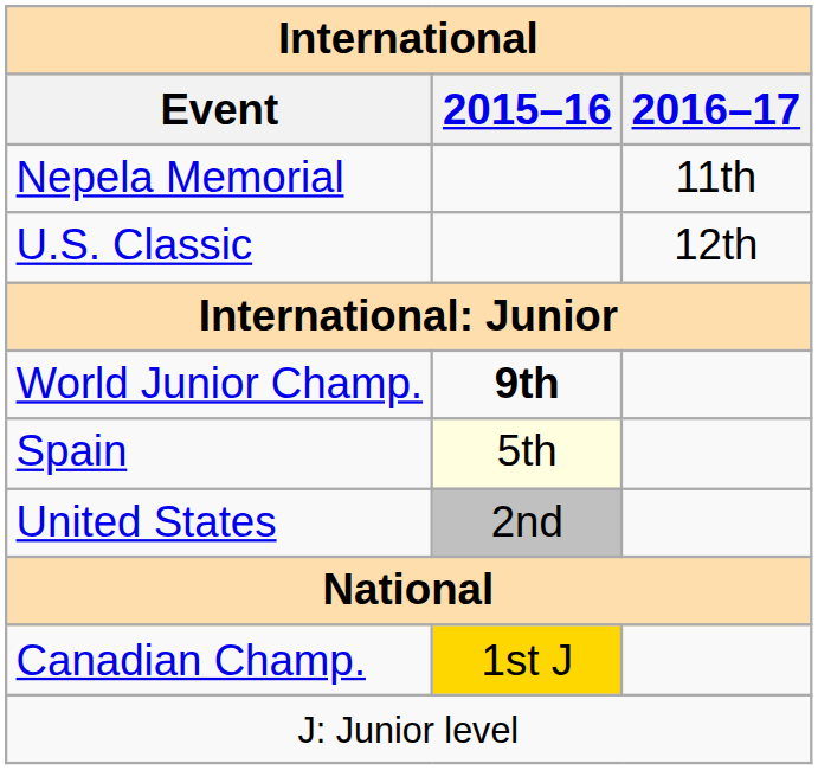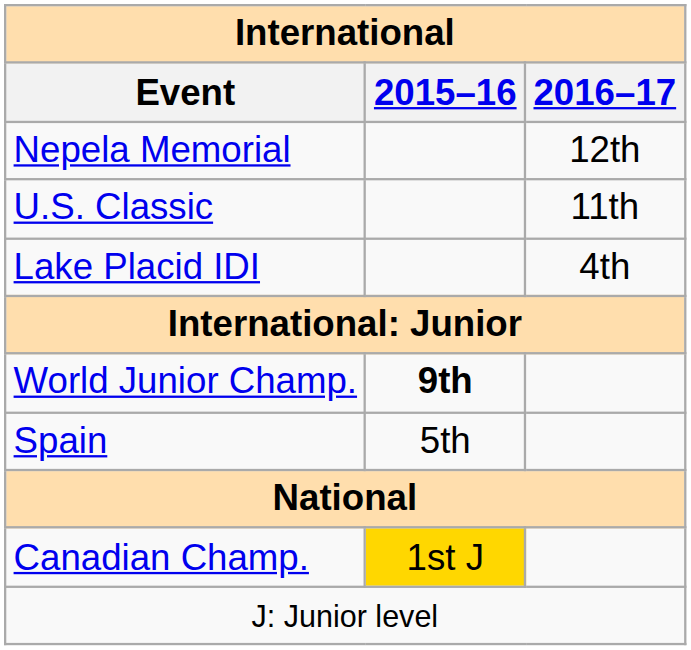 <table class="wikitable" style="text-align:center">
 <tr>
 <th style="background-color: #ffdead; " colspan=3 align=center>International</th>
 </tr>
 <tr>
 <th>Event</th>
 <th><a href='#'>2015–16</a></th>
 <th><a href='#'>2016–17</a></th>
 </tr>
 <tr>
 <td align=left> <a href='#'>Nepela Memorial</a></td>
 <td></td>
-<td>11th</td>
+<td>12th</td>
 </tr>
 <tr>
 <td align=left> <a href='#'>U.S. Classic</a></td>
 <td></td>
-<td>12th</td>
+<td>11th</td>
+</tr>
+<tr>
+<td align=left><a href='#'>Lake Placid IDI</a></td>
+<td></td>
+<td>4th</td>
 </tr>
 <tr>
 <th style="background-color: #ffdead; " colspan=3 align=center>International: Junior</th>
 </tr>
 <tr>
 <td align=left><a href='#'>World Junior Champ.</a></td>
 <td><strong>9th</strong></td>
 <td></td>
 </tr>
 <tr>
 <td align=left> <a href='#'>Spain</a></td>
-<td style="background: lightyellow;">5th</td>
-<td></td>
-</tr>
-<tr>
-<td align=left> <a href='#'>United States</a></td>
-<td bgcolor=silver>2nd</td>
+<td>5th</td>
 <td></td>
 </tr>
 <tr>
 <th style="background-color: #ffdead; " colspan=3 align=center>National</th>
 </tr>
 <tr>
 <td align=left><a href='#'>Canadian Champ.</a></td>
 <td bgcolor=gold>1st J</td>
 <td></td>
 </tr>
 <tr>
 <td colspan=3 align=center><small> J: Junior level </small></td>
 </tr>
 </table>
